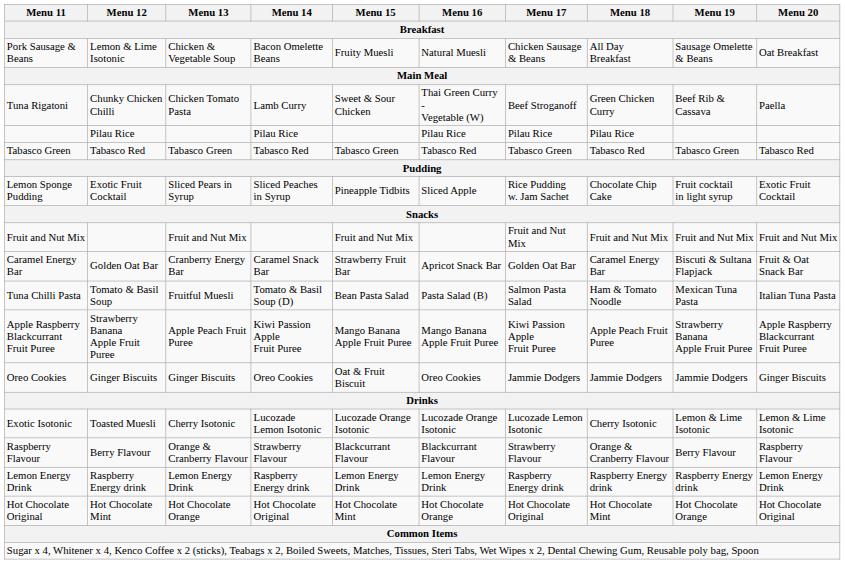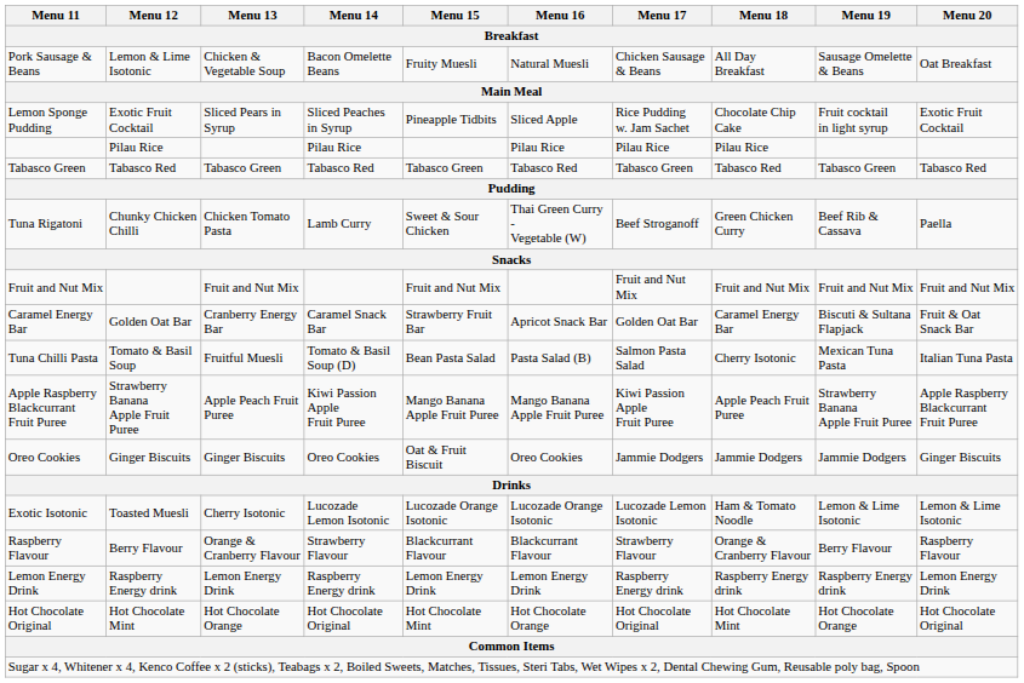 <table class="wikitable collapsible collapsed" style="min-width:400px">
 <tr>
 <th>Menu 11</th>
 <th>Menu 12</th>
 <th>Menu 13</th>
 <th>Menu 14</th>
 <th>Menu 15</th>
 <th>Menu 16</th>
 <th>Menu 17</th>
 <th>Menu 18</th>
 <th>Menu 19</th>
 <th>Menu 20</th>
 </tr>
 <tr>
 <th colspan="10">Breakfast</th>
 </tr>
 <tr>
 <td>Pork Sausage &<br>Beans</td>
 <td>Lemon & Lime Isotonic</td>
 <td>Chicken & Vegetable Soup</td>
 <td>Bacon Omelette<br>Beans</td>
 <td>Fruity Muesli</td>
 <td>Natural Muesli</td>
 <td>Chicken Sausage<br>& Beans</td>
 <td>All Day<br>Breakfast</td>
 <td>Sausage Omelette<br>& Beans</td>
 <td>Oat Breakfast</td>
 </tr>
 <tr>
 <th colspan="10">Main Meal</th>
 </tr>
 <tr>
-<td>Tuna Rigatoni</td>
-<td>Chunky Chicken Chilli</td>
-<td>Chicken Tomato Pasta</td>
-<td>Lamb Curry</td>
-<td>Sweet & Sour Chicken</td>
-<td>Thai Green Curry -<br>Vegetable (W)</td>
-<td>Beef Stroganoff</td>
-<td>Green Chicken Curry</td>
-<td>Beef Rib & Cassava</td>
-<td>Paella</td>
+<td>Lemon Sponge Pudding</td>
+<td>Exotic Fruit Cocktail</td>
+<td>Sliced Pears in Syrup</td>
+<td>Sliced Peaches<br>in Syrup</td>
+<td>Pineapple Tidbits</td>
+<td>Sliced Apple</td>
+<td>Rice Pudding<br>w. Jam Sachet</td>
+<td>Chocolate Chip Cake</td>
+<td>Fruit cocktail<br>in light syrup</td>
+<td>Exotic Fruit Cocktail</td>
 </tr>
 <tr>
 <td></td>
 <td>Pilau Rice</td>
 <td></td>
 <td>Pilau Rice</td>
 <td></td>
 <td>Pilau Rice</td>
 <td>Pilau Rice</td>
 <td>Pilau Rice</td>
 <td></td>
 <td></td>
 </tr>
 <tr>
 <td>Tabasco Green</td>
 <td>Tabasco Red</td>
 <td>Tabasco Green</td>
 <td>Tabasco Red</td>
 <td>Tabasco Green</td>
 <td>Tabasco Red</td>
 <td>Tabasco Green</td>
 <td>Tabasco Red</td>
 <td>Tabasco Green</td>
 <td>Tabasco Red</td>
 </tr>
 <tr>
 <th colspan="10">Pudding</th>
 </tr>
 <tr>
-<td>Lemon Sponge Pudding</td>
-<td>Exotic Fruit Cocktail</td>
-<td>Sliced Pears in Syrup</td>
-<td>Sliced Peaches<br>in Syrup</td>
-<td>Pineapple Tidbits</td>
-<td>Sliced Apple</td>
-<td>Rice Pudding<br>w. Jam Sachet</td>
-<td>Chocolate Chip Cake</td>
-<td>Fruit cocktail<br>in light syrup</td>
-<td>Exotic Fruit Cocktail</td>
+<td>Tuna Rigatoni</td>
+<td>Chunky Chicken Chilli</td>
+<td>Chicken Tomato Pasta</td>
+<td>Lamb Curry</td>
+<td>Sweet & Sour Chicken</td>
+<td>Thai Green Curry -<br>Vegetable (W)</td>
+<td>Beef Stroganoff</td>
+<td>Green Chicken Curry</td>
+<td>Beef Rib & Cassava</td>
+<td>Paella</td>
 </tr>
 <tr>
 <th colspan="10">Snacks</th>
 </tr>
 <tr>
 <td>Fruit and Nut Mix</td>
 <td></td>
 <td>Fruit and Nut Mix</td>
 <td></td>
 <td>Fruit and Nut Mix</td>
 <td></td>
 <td>Fruit and Nut Mix</td>
 <td>Fruit and Nut Mix</td>
 <td>Fruit and Nut Mix</td>
 <td>Fruit and Nut Mix</td>
 </tr>
 <tr>
 <td>Caramel Energy Bar</td>
 <td>Golden Oat Bar</td>
 <td>Cranberry Energy Bar</td>
 <td>Caramel Snack Bar</td>
 <td>Strawberry Fruit Bar</td>
 <td>Apricot Snack Bar</td>
 <td>Golden Oat Bar</td>
 <td>Caramel Energy Bar</td>
 <td>Biscuti & Sultana Flapjack</td>
 <td>Fruit & Oat Snack Bar</td>
 </tr>
 <tr>
 <td>Tuna Chilli Pasta</td>
 <td>Tomato & Basil Soup</td>
 <td>Fruitful Muesli</td>
 <td>Tomato & Basil Soup (D)</td>
 <td>Bean Pasta Salad</td>
 <td>Pasta Salad (B)</td>
 <td>Salmon Pasta Salad</td>
-<td>Ham & Tomato Noodle</td>
+<td>Cherry Isotonic</td>
 <td>Mexican Tuna Pasta</td>
 <td>Italian Tuna Pasta</td>
 </tr>
 <tr>
 <td>Apple Raspberry<br>Blackcurrant Fruit Puree</td>
 <td>Strawberry Banana<br>Apple Fruit Puree</td>
 <td>Apple Peach Fruit Puree</td>
 <td>Kiwi Passion Apple<br>Fruit Puree</td>
 <td>Mango Banana<br>Apple Fruit Puree</td>
 <td>Mango Banana<br>Apple Fruit Puree</td>
 <td>Kiwi Passion Apple<br>Fruit Puree</td>
 <td>Apple Peach Fruit Puree</td>
 <td>Strawberry Banana<br>Apple Fruit Puree</td>
 <td>Apple Raspberry<br>Blackcurrant Fruit Puree</td>
 </tr>
 <tr>
 <td>Oreo Cookies</td>
 <td>Ginger Biscuits</td>
 <td>Ginger Biscuits</td>
 <td>Oreo Cookies</td>
 <td>Oat & Fruit Biscuit</td>
 <td>Oreo Cookies</td>
 <td>Jammie Dodgers</td>
 <td>Jammie Dodgers</td>
 <td>Jammie Dodgers</td>
 <td>Ginger Biscuits</td>
 </tr>
 <tr>
 <th colspan="10">Drinks</th>
 </tr>
 <tr>
 <td>Exotic Isotonic</td>
 <td>Toasted Muesli</td>
 <td>Cherry Isotonic</td>
 <td>Lucozade<br>Lemon Isotonic</td>
 <td>Lucozade Orange Isotonic</td>
 <td>Lucozade Orange Isotonic</td>
 <td>Lucozade Lemon Isotonic</td>
-<td>Cherry Isotonic</td>
+<td>Ham & Tomato Noodle</td>
 <td>Lemon & Lime Isotonic</td>
 <td>Lemon & Lime Isotonic</td>
 </tr>
 <tr>
 <td>Raspberry Flavour</td>
 <td>Berry Flavour</td>
 <td>Orange & Cranberry Flavour</td>
 <td>Strawberry Flavour</td>
 <td>Blackcurrant Flavour</td>
 <td>Blackcurrant Flavour</td>
 <td>Strawberry Flavour</td>
 <td>Orange & Cranberry Flavour</td>
 <td>Berry Flavour</td>
 <td>Raspberry Flavour</td>
 </tr>
 <tr>
 <td>Lemon Energy Drink</td>
 <td>Raspberry Energy drink</td>
 <td>Lemon Energy Drink</td>
 <td>Raspberry Energy drink</td>
 <td>Lemon Energy Drink</td>
 <td>Lemon Energy Drink</td>
 <td>Raspberry Energy drink</td>
 <td>Raspberry Energy drink</td>
 <td>Raspberry Energy drink</td>
 <td>Lemon Energy Drink</td>
 </tr>
 <tr>
 <td>Hot Chocolate Original</td>
 <td>Hot Chocolate Mint</td>
 <td>Hot Chocolate Orange</td>
 <td>Hot Chocolate Original</td>
 <td>Hot Chocolate Mint</td>
 <td>Hot Chocolate Orange</td>
 <td>Hot Chocolate Original</td>
 <td>Hot Chocolate Mint</td>
 <td>Hot Chocolate Orange</td>
 <td>Hot Chocolate Original</td>
 </tr>
 <tr>
 <th colspan="10">Common Items</th>
 </tr>
 <tr>
 <td colspan="10">Sugar x 4, Whitener x 4, Kenco Coffee x 2 (sticks), Teabags x 2, Boiled Sweets, Matches, Tissues, Steri Tabs, Wet Wipes x 2, Dental Chewing Gum, Reusable poly bag, Spoon</td>
 </tr>
 </table>
